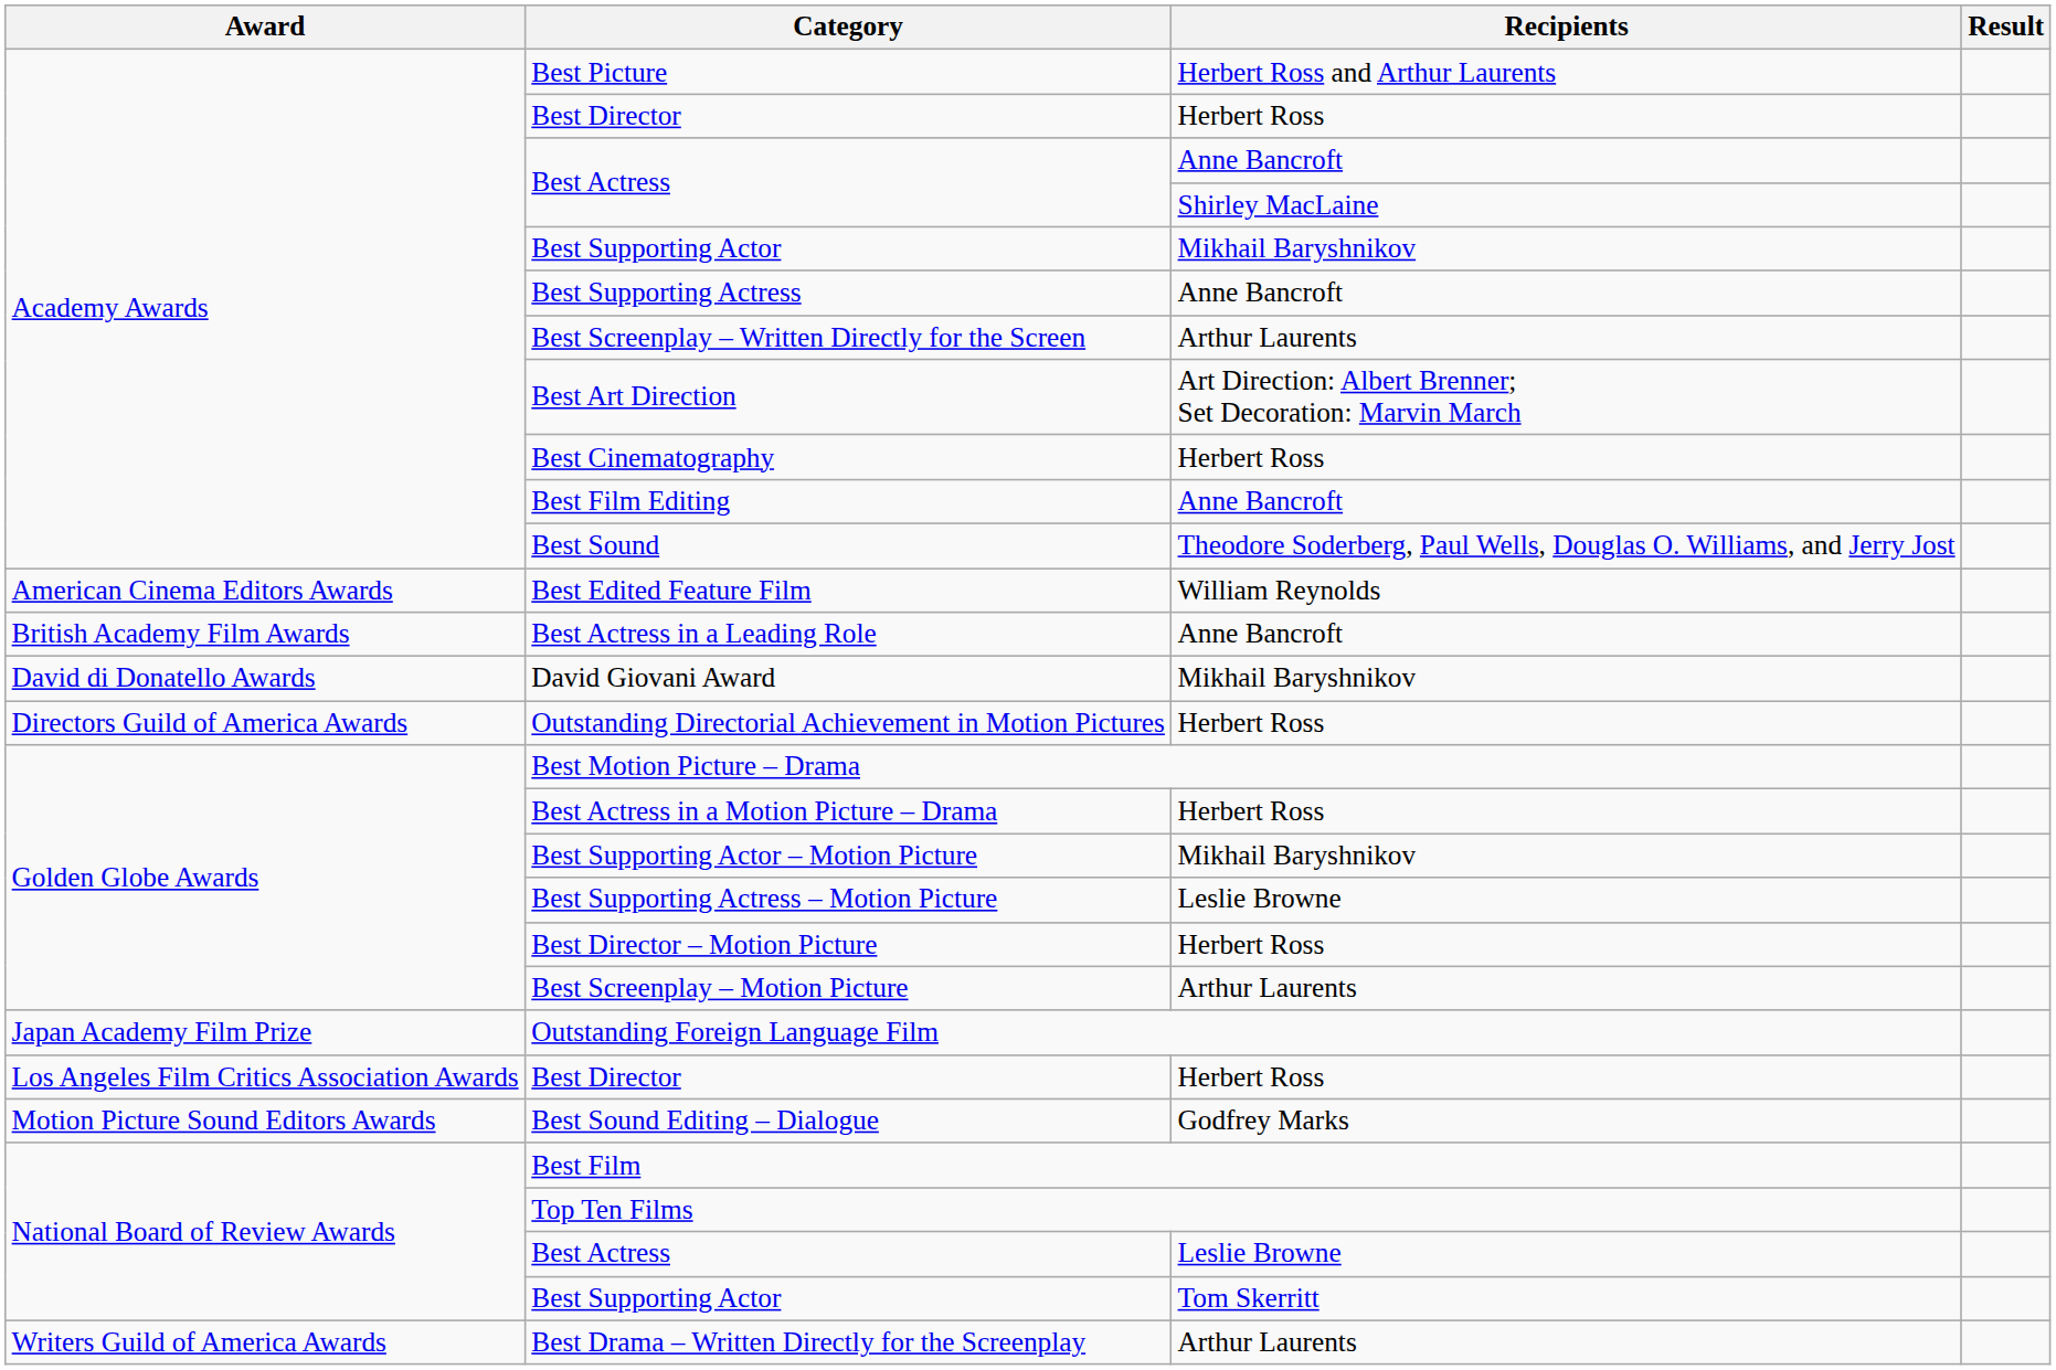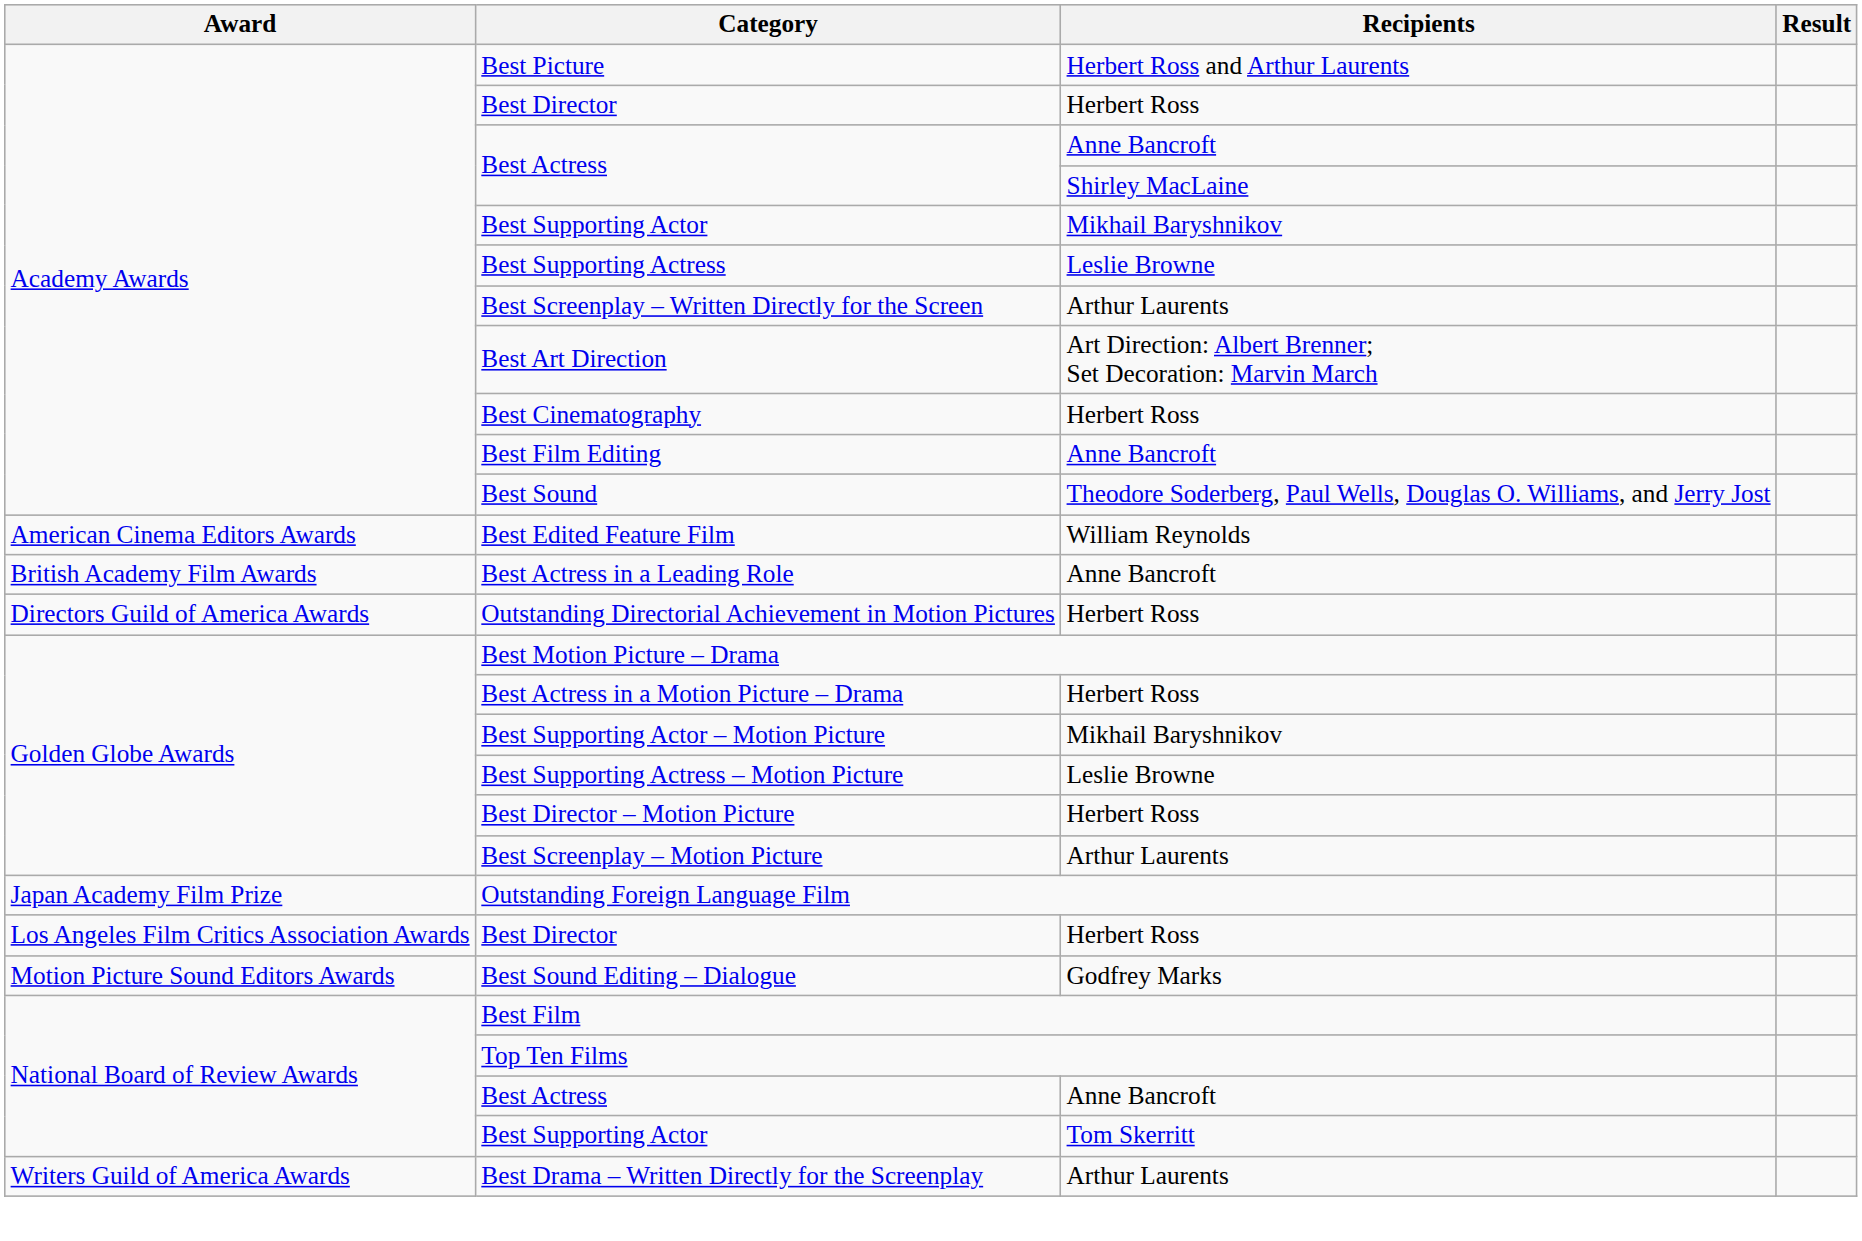 <table class="wikitable plainrowheaders">
 <tr>
 <th>Award</th>
 <th>Category</th>
 <th>Recipients</th>
 <th>Result</th>
 </tr>
 <tr>
 <td rowspan="11"><a href='#'>Academy Awards</a></td>
 <td><a href='#'>Best Picture</a></td>
 <td><a href='#'>Herbert Ross</a> and <a href='#'>Arthur Laurents</a></td>
 <td></td>
 </tr>
 <tr>
 <td><a href='#'>Best Director</a></td>
 <td>Herbert Ross</td>
 <td></td>
 </tr>
 <tr>
 <td rowspan="2"><a href='#'>Best Actress</a></td>
 <td><a href='#'>Anne Bancroft</a></td>
 <td></td>
 </tr>
 <tr>
 <td><a href='#'>Shirley MacLaine</a></td>
 <td></td>
 </tr>
 <tr>
 <td><a href='#'>Best Supporting Actor</a></td>
 <td><a href='#'>Mikhail Baryshnikov</a></td>
 <td></td>
 </tr>
 <tr>
 <td><a href='#'>Best Supporting Actress</a></td>
-<td>Anne Bancroft</td>
+<td><a href='#'>Leslie Browne</a></td>
 <td></td>
 </tr>
 <tr>
 <td><a href='#'>Best Screenplay – Written Directly for the Screen</a></td>
 <td>Arthur Laurents</td>
 <td></td>
 </tr>
 <tr>
 <td><a href='#'>Best Art Direction</a></td>
 <td>Art Direction: <a href='#'>Albert Brenner</a>; <br> Set Decoration: <a href='#'>Marvin March</a></td>
 <td></td>
 </tr>
 <tr>
 <td><a href='#'>Best Cinematography</a></td>
 <td>Herbert Ross</td>
 <td></td>
 </tr>
 <tr>
 <td><a href='#'>Best Film Editing</a></td>
 <td><a href='#'>Anne Bancroft</a></td>
 <td></td>
 </tr>
 <tr>
 <td><a href='#'>Best Sound</a></td>
 <td><a href='#'>Theodore Soderberg</a>, <a href='#'>Paul Wells</a>, <a href='#'>Douglas O. Williams</a>, and <a href='#'>Jerry Jost</a></td>
 <td></td>
 </tr>
 <tr>
 <td><a href='#'>American Cinema Editors Awards</a></td>
 <td><a href='#'>Best Edited Feature Film</a></td>
 <td>William Reynolds</td>
 <td></td>
 </tr>
 <tr>
 <td><a href='#'>British Academy Film Awards</a></td>
 <td><a href='#'>Best Actress in a Leading Role</a></td>
 <td>Anne Bancroft</td>
-<td></td>
-</tr>
-<tr>
-<td><a href='#'>David di Donatello Awards</a></td>
-<td>David Giovani Award</td>
-<td>Mikhail Baryshnikov</td>
 <td></td>
 </tr>
 <tr>
 <td><a href='#'>Directors Guild of America Awards</a></td>
 <td><a href='#'>Outstanding Directorial Achievement in Motion Pictures</a></td>
 <td>Herbert Ross</td>
 <td></td>
 </tr>
 <tr>
 <td rowspan="6"><a href='#'>Golden Globe Awards</a></td>
 <td colspan="2"><a href='#'>Best Motion Picture – Drama</a></td>
 <td></td>
 </tr>
 <tr>
 <td><a href='#'>Best Actress in a Motion Picture – Drama</a></td>
 <td>Herbert Ross</td>
 <td></td>
 </tr>
 <tr>
 <td><a href='#'>Best Supporting Actor – Motion Picture</a></td>
 <td>Mikhail Baryshnikov</td>
 <td></td>
 </tr>
 <tr>
 <td><a href='#'>Best Supporting Actress – Motion Picture</a></td>
 <td>Leslie Browne</td>
 <td></td>
 </tr>
 <tr>
 <td><a href='#'>Best Director – Motion Picture</a></td>
 <td>Herbert Ross</td>
 <td></td>
 </tr>
 <tr>
 <td><a href='#'>Best Screenplay – Motion Picture</a></td>
 <td>Arthur Laurents</td>
 <td></td>
 </tr>
 <tr>
 <td><a href='#'>Japan Academy Film Prize</a></td>
 <td colspan="2"><a href='#'>Outstanding Foreign Language Film</a></td>
 <td></td>
 </tr>
 <tr>
 <td><a href='#'>Los Angeles Film Critics Association Awards</a></td>
 <td><a href='#'>Best Director</a></td>
 <td>Herbert Ross</td>
 <td></td>
 </tr>
 <tr>
 <td><a href='#'>Motion Picture Sound Editors Awards</a></td>
 <td><a href='#'>Best Sound Editing – Dialogue</a></td>
 <td>Godfrey Marks</td>
 <td></td>
 </tr>
 <tr>
 <td rowspan="4"><a href='#'>National Board of Review Awards</a></td>
 <td colspan="2"><a href='#'>Best Film</a></td>
 <td></td>
 </tr>
 <tr>
 <td colspan="2"><a href='#'>Top Ten Films</a></td>
 <td></td>
 </tr>
 <tr>
 <td><a href='#'>Best Actress</a></td>
-<td><a href='#'>Leslie Browne</a></td>
+<td>Anne Bancroft</td>
 <td></td>
 </tr>
 <tr>
 <td><a href='#'>Best Supporting Actor</a></td>
 <td><a href='#'>Tom Skerritt</a></td>
 <td></td>
 </tr>
 <tr>
 <td><a href='#'>Writers Guild of America Awards</a></td>
 <td><a href='#'>Best Drama – Written Directly for the Screenplay</a></td>
 <td>Arthur Laurents</td>
 <td></td>
 </tr>
 </table>
